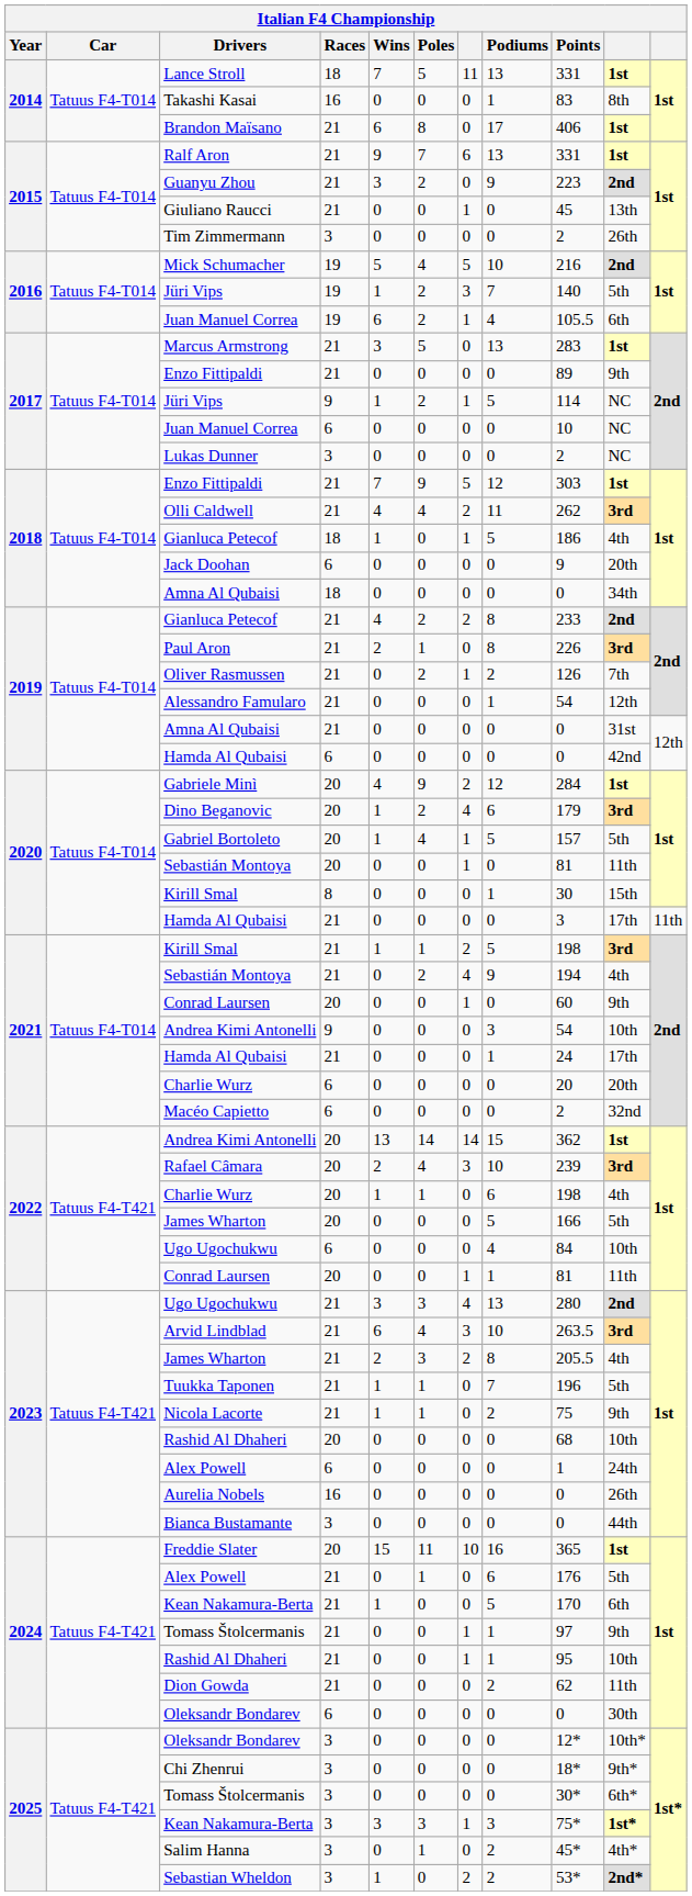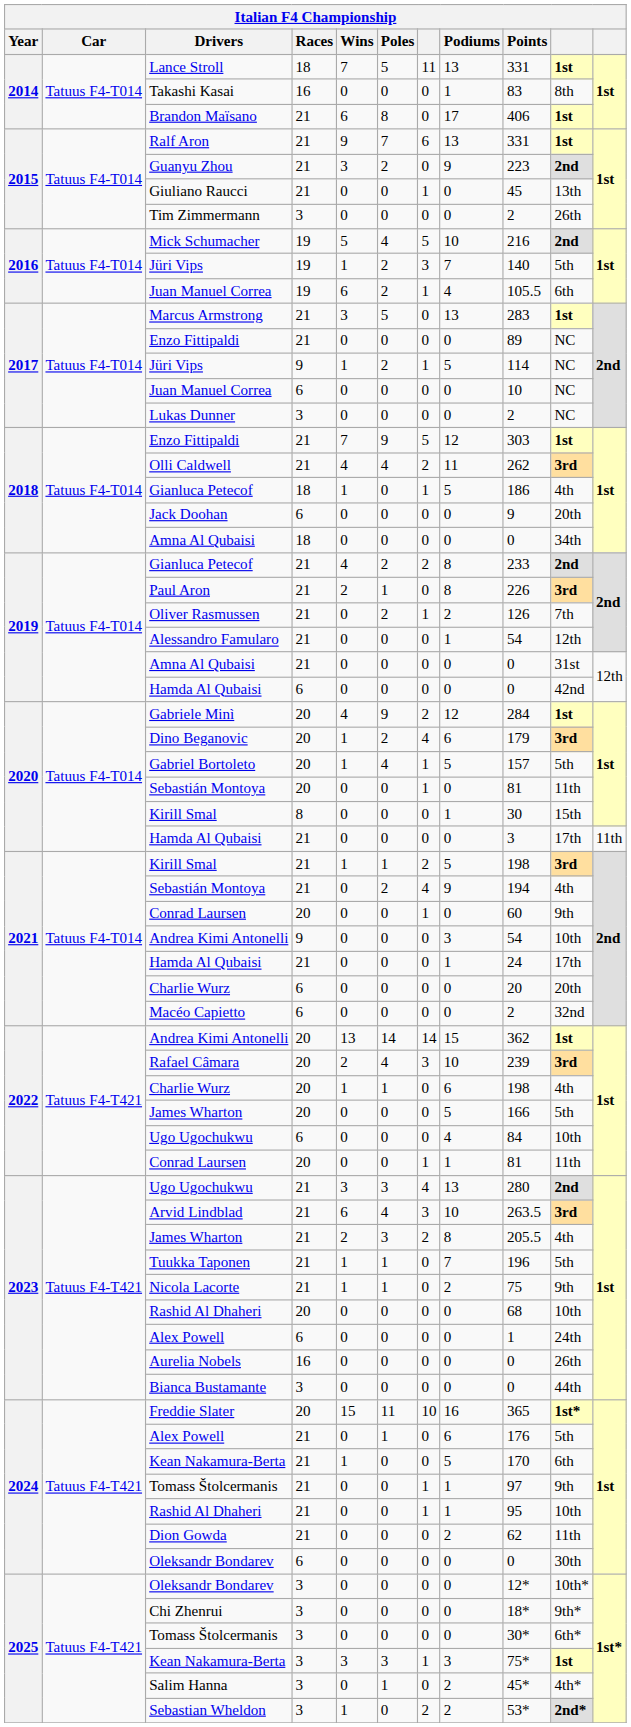 <table class="wikitable" style="font-size:85%">
 <tr>
 <th colspan=11><a href='#'>Italian F4 Championship</a></th>
 </tr>
 <tr>
 <th>Year</th>
 <th>Car</th>
 <th>Drivers</th>
 <th>Races</th>
 <th>Wins</th>
 <th>Poles</th>
 <th></th>
 <th>Podiums</th>
 <th>Points</th>
 <th></th>
 <th></th>
 </tr>
 <tr>
 <th rowspan=3><a href='#'>2014</a></th>
 <td rowspan=3 align=left><a href='#'>Tatuus F4-T014</a></td>
 <td align=left> <a href='#'>Lance Stroll</a></td>
 <td>18</td>
 <td>7</td>
 <td>5</td>
 <td>11</td>
 <td>13</td>
 <td>331</td>
 <td style="background:#FFFFBF;"><strong>1st</strong></td>
 <td rowspan=3 style="background:#FFFFBF;"><strong>1st</strong></td>
 </tr>
 <tr>
 <td align=left> Takashi Kasai</td>
 <td>16</td>
 <td>0</td>
 <td>0</td>
 <td>0</td>
 <td>1</td>
 <td>83</td>
 <td>8th</td>
 </tr>
 <tr>
 <td align=left> <a href='#'>Brandon Maïsano</a></td>
 <td>21</td>
 <td>6</td>
 <td>8</td>
 <td>0</td>
 <td>17</td>
 <td>406</td>
 <td style="background:#FFFFBF;"><strong>1st</strong></td>
 </tr>
 <tr>
 <th rowspan=4><a href='#'>2015</a></th>
 <td rowspan=4 align=left><a href='#'>Tatuus F4-T014</a></td>
 <td align=left> <a href='#'>Ralf Aron</a></td>
 <td>21</td>
 <td>9</td>
 <td>7</td>
 <td>6</td>
 <td>13</td>
 <td>331</td>
 <td style="background:#FFFFBF;"><strong>1st</strong></td>
 <td rowspan=4 style="background:#FFFFBF;"><strong>1st</strong></td>
 </tr>
 <tr>
 <td align=left> <a href='#'>Guanyu Zhou</a></td>
 <td>21</td>
 <td>3</td>
 <td>2</td>
 <td>0</td>
 <td>9</td>
 <td>223</td>
 <td style="background:#DFDFDF;"><strong>2nd</strong></td>
 </tr>
 <tr>
 <td align=left> Giuliano Raucci</td>
 <td>21</td>
 <td>0</td>
 <td>0</td>
 <td>1</td>
 <td>0</td>
 <td>45</td>
 <td>13th</td>
 </tr>
 <tr>
 <td align=left> Tim Zimmermann</td>
 <td>3</td>
 <td>0</td>
 <td>0</td>
 <td>0</td>
 <td>0</td>
 <td>2</td>
 <td>26th</td>
 </tr>
 <tr>
 <th rowspan=3><a href='#'>2016</a></th>
 <td rowspan=3 align=left><a href='#'>Tatuus F4-T014</a></td>
 <td align=left> <a href='#'>Mick Schumacher</a></td>
 <td>19</td>
 <td>5</td>
 <td>4</td>
 <td>5</td>
 <td>10</td>
 <td>216</td>
 <td style="background:#DFDFDF;"><strong>2nd</strong></td>
 <td rowspan=3 style="background:#FFFFBF;"><strong>1st</strong></td>
 </tr>
 <tr>
 <td align=left> <a href='#'>Jüri Vips</a></td>
 <td>19</td>
 <td>1</td>
 <td>2</td>
 <td>3</td>
 <td>7</td>
 <td>140</td>
 <td>5th</td>
 </tr>
 <tr>
 <td align=left> <a href='#'>Juan Manuel Correa</a></td>
 <td>19</td>
 <td>6</td>
 <td>2</td>
 <td>1</td>
 <td>4</td>
 <td>105.5</td>
 <td>6th</td>
 </tr>
 <tr>
 <th rowspan="5"><a href='#'>2017</a></th>
 <td rowspan="5"><a href='#'>Tatuus F4-T014</a></td>
 <td align=left> <a href='#'>Marcus Armstrong</a></td>
 <td>21</td>
 <td>3</td>
 <td>5</td>
 <td>0</td>
 <td>13</td>
 <td>283</td>
 <td style="background:#FFFFBF;"><strong>1st</strong></td>
 <td rowspan="5" style="background:#DFDFDF;"><strong>2nd</strong></td>
 </tr>
 <tr>
 <td align="left"> <a href='#'>Enzo Fittipaldi</a></td>
 <td>21</td>
 <td>0</td>
 <td>0</td>
 <td>0</td>
 <td>0</td>
 <td>89</td>
-<td>9th</td>
+<td>NC</td>
 </tr>
 <tr>
 <td align=left> <a href='#'>Jüri Vips</a></td>
 <td>9</td>
 <td>1</td>
 <td>2</td>
 <td>1</td>
 <td>5</td>
 <td>114</td>
 <td>NC</td>
 </tr>
 <tr>
 <td align=left> <a href='#'>Juan Manuel Correa</a></td>
 <td>6</td>
 <td>0</td>
 <td>0</td>
 <td>0</td>
 <td>0</td>
 <td>10</td>
 <td>NC</td>
 </tr>
 <tr>
 <td> <a href='#'>Lukas Dunner</a></td>
 <td>3</td>
 <td>0</td>
 <td>0</td>
 <td>0</td>
 <td>0</td>
 <td>2</td>
 <td>NC</td>
 </tr>
 <tr>
 <th rowspan="5"><a href='#'>2018</a></th>
 <td rowspan="5"><a href='#'>Tatuus F4-T014</a></td>
 <td align="left"> <a href='#'>Enzo Fittipaldi</a></td>
 <td>21</td>
 <td>7</td>
 <td>9</td>
 <td>5</td>
 <td>12</td>
 <td>303</td>
 <td style="background:#FFFFBF;"><strong>1st</strong></td>
 <td rowspan="5" style="background:#FFFFBF;"><strong>1st</strong></td>
 </tr>
 <tr>
 <td align="left"> <a href='#'>Olli Caldwell</a></td>
 <td>21</td>
 <td>4</td>
 <td>4</td>
 <td>2</td>
 <td>11</td>
 <td>262</td>
 <td style="background:#FFDF9F;"><strong>3rd</strong></td>
 </tr>
 <tr>
 <td align="left"> <a href='#'>Gianluca Petecof</a></td>
 <td>18</td>
 <td>1</td>
 <td>0</td>
 <td>1</td>
 <td>5</td>
 <td>186</td>
 <td>4th</td>
 </tr>
 <tr>
 <td align=left> <a href='#'>Jack Doohan</a></td>
 <td>6</td>
 <td>0</td>
 <td>0</td>
 <td>0</td>
 <td>0</td>
 <td>9</td>
 <td>20th</td>
 </tr>
 <tr>
 <td align=left> <a href='#'>Amna Al Qubaisi</a></td>
 <td>18</td>
 <td>0</td>
 <td>0</td>
 <td>0</td>
 <td>0</td>
 <td>0</td>
 <td>34th</td>
 </tr>
 <tr>
 <th rowspan="6"><a href='#'>2019</a></th>
 <td rowspan="6"><a href='#'>Tatuus F4-T014</a></td>
 <td align="left"> <a href='#'>Gianluca Petecof</a></td>
 <td>21</td>
 <td>4</td>
 <td>2</td>
 <td>2</td>
 <td>8</td>
 <td>233</td>
 <td style="background:#DFDFDF;"><strong>2nd</strong></td>
 <td style="background:#DFDFDF;" rowspan="4"><strong>2nd</strong></td>
 </tr>
 <tr>
 <td align="left"> <a href='#'>Paul Aron</a></td>
 <td>21</td>
 <td>2</td>
 <td>1</td>
 <td>0</td>
 <td>8</td>
 <td>226</td>
 <td style="background:#FFDF9F;"><strong>3rd</strong></td>
 </tr>
 <tr>
 <td align=left> <a href='#'>Oliver Rasmussen</a></td>
 <td>21</td>
 <td>0</td>
 <td>2</td>
 <td>1</td>
 <td>2</td>
 <td>126</td>
 <td>7th</td>
 </tr>
 <tr>
 <td align=left> <a href='#'>Alessandro Famularo</a></td>
 <td>21</td>
 <td>0</td>
 <td>0</td>
 <td>0</td>
 <td>1</td>
 <td>54</td>
 <td>12th</td>
 </tr>
 <tr>
 <td align="left"> <a href='#'>Amna Al Qubaisi</a></td>
 <td>21</td>
 <td>0</td>
 <td>0</td>
 <td>0</td>
 <td>0</td>
 <td>0</td>
 <td>31st</td>
 <td rowspan="2">12th</td>
 </tr>
 <tr>
 <td align="left"> <a href='#'>Hamda Al Qubaisi</a></td>
 <td>6</td>
 <td>0</td>
 <td>0</td>
 <td>0</td>
 <td>0</td>
 <td>0</td>
 <td>42nd</td>
 </tr>
 <tr>
 <th rowspan="6"><a href='#'>2020</a></th>
 <td rowspan="6"><a href='#'>Tatuus F4-T014</a></td>
 <td align="left"> <a href='#'>Gabriele Minì</a></td>
 <td>20</td>
 <td>4</td>
 <td>9</td>
 <td>2</td>
 <td>12</td>
 <td>284</td>
 <td style="background:#FFFFBF;"><strong>1st</strong></td>
 <td rowspan="5" style="background:#FFFFBF;"><strong>1st</strong></td>
 </tr>
 <tr>
 <td align="left"> <a href='#'>Dino Beganovic</a></td>
 <td>20</td>
 <td>1</td>
 <td>2</td>
 <td>4</td>
 <td>6</td>
 <td>179</td>
 <td style="background:#FFDF9F;"><strong>3rd</strong></td>
 </tr>
 <tr>
 <td align="left"> <a href='#'>Gabriel Bortoleto</a></td>
 <td>20</td>
 <td>1</td>
 <td>4</td>
 <td>1</td>
 <td>5</td>
 <td>157</td>
 <td>5th</td>
 </tr>
 <tr>
 <td align=left> <a href='#'>Sebastián Montoya</a></td>
 <td>20</td>
 <td>0</td>
 <td>0</td>
 <td>1</td>
 <td>0</td>
 <td>81</td>
 <td>11th</td>
 </tr>
 <tr>
 <td align="left"> <a href='#'>Kirill Smal</a></td>
 <td>8</td>
 <td>0</td>
 <td>0</td>
 <td>0</td>
 <td>1</td>
 <td>30</td>
 <td>15th</td>
 </tr>
 <tr>
 <td align=left> <a href='#'>Hamda Al Qubaisi</a></td>
 <td>21</td>
 <td>0</td>
 <td>0</td>
 <td>0</td>
 <td>0</td>
 <td>3</td>
 <td>17th</td>
 <td>11th</td>
 </tr>
 <tr>
 <th rowspan="7"><a href='#'>2021</a></th>
 <td rowspan="7"><a href='#'>Tatuus F4-T014</a></td>
 <td align="left"> <a href='#'>Kirill Smal</a></td>
 <td>21</td>
 <td>1</td>
 <td>1</td>
 <td>2</td>
 <td>5</td>
 <td>198</td>
 <td style="background:#FFDF9F;"><strong>3rd</strong></td>
 <td rowspan="7" style="background:#DFDFDF;"><strong>2nd</strong></td>
 </tr>
 <tr>
 <td align=left> <a href='#'>Sebastián Montoya</a></td>
 <td>21</td>
 <td>0</td>
 <td>2</td>
 <td>4</td>
 <td>9</td>
 <td>194</td>
 <td>4th</td>
 </tr>
 <tr>
 <td align="left"> <a href='#'>Conrad Laursen</a></td>
 <td>20</td>
 <td>0</td>
 <td>0</td>
 <td>1</td>
 <td>0</td>
 <td>60</td>
 <td>9th</td>
 </tr>
 <tr>
 <td align="left"> <a href='#'>Andrea Kimi Antonelli</a></td>
 <td>9</td>
 <td>0</td>
 <td>0</td>
 <td>0</td>
 <td>3</td>
 <td>54</td>
 <td>10th</td>
 </tr>
 <tr>
 <td align="left"> <a href='#'>Hamda Al Qubaisi</a></td>
 <td>21</td>
 <td>0</td>
 <td>0</td>
 <td>0</td>
 <td>1</td>
 <td>24</td>
 <td>17th</td>
 </tr>
 <tr>
 <td align="left"> <a href='#'>Charlie Wurz</a></td>
 <td>6</td>
 <td>0</td>
 <td>0</td>
 <td>0</td>
 <td>0</td>
 <td>20</td>
 <td>20th</td>
 </tr>
 <tr>
 <td align="left"> <a href='#'>Macéo Capietto</a></td>
 <td>6</td>
 <td>0</td>
 <td>0</td>
 <td>0</td>
 <td>0</td>
 <td>2</td>
 <td>32nd</td>
 </tr>
 <tr>
 <th rowspan="6"><a href='#'>2022</a></th>
 <td rowspan="6"><a href='#'>Tatuus F4-T421</a></td>
 <td> <a href='#'>Andrea Kimi Antonelli</a></td>
 <td>20</td>
 <td>13</td>
 <td>14</td>
 <td>14</td>
 <td>15</td>
 <td>362</td>
 <td style="background:#FFFFBF;"><strong>1st</strong></td>
 <td rowspan="6" style="background:#FFFFBF;"><strong>1st</strong></td>
 </tr>
 <tr>
 <td> <a href='#'>Rafael Câmara</a></td>
 <td>20</td>
 <td>2</td>
 <td>4</td>
 <td>3</td>
 <td>10</td>
 <td>239</td>
 <td style="background:#FFDF9F;"><strong>3rd</strong></td>
 </tr>
 <tr>
 <td> <a href='#'>Charlie Wurz</a></td>
 <td>20</td>
 <td>1</td>
 <td>1</td>
 <td>0</td>
 <td>6</td>
 <td>198</td>
 <td>4th</td>
 </tr>
 <tr>
 <td> <a href='#'>James Wharton</a></td>
 <td>20</td>
 <td>0</td>
 <td>0</td>
 <td>0</td>
 <td>5</td>
 <td>166</td>
 <td>5th</td>
 </tr>
 <tr>
 <td> <a href='#'>Ugo Ugochukwu</a></td>
 <td>6</td>
 <td>0</td>
 <td>0</td>
 <td>0</td>
 <td>4</td>
 <td>84</td>
 <td>10th</td>
 </tr>
 <tr>
 <td> <a href='#'>Conrad Laursen</a></td>
 <td>20</td>
 <td>0</td>
 <td>0</td>
 <td>1</td>
 <td>1</td>
 <td>81</td>
 <td>11th</td>
 </tr>
 <tr>
 <th rowspan="9"><a href='#'>2023</a></th>
 <td rowspan="9"><a href='#'>Tatuus F4-T421</a></td>
 <td> <a href='#'>Ugo Ugochukwu</a></td>
 <td>21</td>
 <td>3</td>
 <td>3</td>
 <td>4</td>
 <td>13</td>
 <td>280</td>
 <td style="background:#DFDFDF;"><strong>2nd</strong></td>
 <td rowspan="9" style="background:#FFFFBF;"><strong>1st</strong></td>
 </tr>
 <tr>
 <td> <a href='#'>Arvid Lindblad</a></td>
 <td>21</td>
 <td>6</td>
 <td>4</td>
 <td>3</td>
 <td>10</td>
 <td>263.5</td>
 <td style="background:#FFDF9F;"><strong>3rd</strong></td>
 </tr>
 <tr>
 <td> <a href='#'>James Wharton</a></td>
 <td>21</td>
 <td>2</td>
 <td>3</td>
 <td>2</td>
 <td>8</td>
 <td>205.5</td>
 <td>4th</td>
 </tr>
 <tr>
 <td> <a href='#'>Tuukka Taponen</a></td>
 <td>21</td>
 <td>1</td>
 <td>1</td>
 <td>0</td>
 <td>7</td>
 <td>196</td>
 <td>5th</td>
 </tr>
 <tr>
 <td> <a href='#'>Nicola Lacorte</a></td>
 <td>21</td>
 <td>1</td>
 <td>1</td>
 <td>0</td>
 <td>2</td>
 <td>75</td>
 <td>9th</td>
 </tr>
 <tr>
 <td> <a href='#'>Rashid Al Dhaheri</a></td>
 <td>20</td>
 <td>0</td>
 <td>0</td>
 <td>0</td>
 <td>0</td>
 <td>68</td>
 <td>10th</td>
 </tr>
 <tr>
 <td> <a href='#'>Alex Powell</a></td>
 <td>6</td>
 <td>0</td>
 <td>0</td>
 <td>0</td>
 <td>0</td>
 <td>1</td>
 <td>24th</td>
 </tr>
 <tr>
 <td> <a href='#'>Aurelia Nobels</a></td>
 <td>16</td>
 <td>0</td>
 <td>0</td>
 <td>0</td>
 <td>0</td>
 <td>0</td>
 <td>26th</td>
 </tr>
 <tr>
 <td> <a href='#'>Bianca Bustamante</a></td>
 <td>3</td>
 <td>0</td>
 <td>0</td>
 <td>0</td>
 <td>0</td>
 <td>0</td>
 <td>44th</td>
 </tr>
 <tr>
 <th rowspan="7"><a href='#'>2024</a></th>
 <td rowspan="7"><a href='#'>Tatuus F4-T421</a></td>
 <td> <a href='#'>Freddie Slater</a></td>
 <td>20</td>
 <td>15</td>
 <td>11</td>
 <td>10</td>
 <td>16</td>
 <td>365</td>
-<td style="background:#FFFFBF;"><strong>1st</strong></td>
+<td style="background:#FFFFBF;"><strong>1st*</strong></td>
 <td rowspan="7" style="background:#FFFFBF;"><strong>1st</strong></td>
 </tr>
 <tr>
 <td> <a href='#'>Alex Powell</a></td>
 <td>21</td>
 <td>0</td>
 <td>1</td>
 <td>0</td>
 <td>6</td>
 <td>176</td>
 <td>5th</td>
 </tr>
 <tr>
 <td> <a href='#'>Kean Nakamura-Berta</a></td>
 <td>21</td>
 <td>1</td>
 <td>0</td>
 <td>0</td>
 <td>5</td>
 <td>170</td>
 <td>6th</td>
 </tr>
 <tr>
 <td> Tomass Štolcermanis</td>
 <td>21</td>
 <td>0</td>
 <td>0</td>
 <td>1</td>
 <td>1</td>
 <td>97</td>
 <td>9th</td>
 </tr>
 <tr>
 <td> <a href='#'>Rashid Al Dhaheri</a></td>
 <td>21</td>
 <td>0</td>
 <td>0</td>
 <td>1</td>
 <td>1</td>
 <td>95</td>
 <td>10th</td>
 </tr>
 <tr>
 <td> <a href='#'>Dion Gowda</a></td>
 <td>21</td>
 <td>0</td>
 <td>0</td>
 <td>0</td>
 <td>2</td>
 <td>62</td>
 <td>11th</td>
 </tr>
 <tr>
 <td> <a href='#'>Oleksandr Bondarev</a></td>
 <td>6</td>
 <td>0</td>
 <td>0</td>
 <td>0</td>
 <td>0</td>
 <td>0</td>
 <td>30th</td>
 </tr>
 <tr>
 <th rowspan="6"><a href='#'>2025</a></th>
 <td rowspan="6"><a href='#'>Tatuus F4-T421</a></td>
 <td> <a href='#'>Oleksandr Bondarev</a></td>
 <td>3</td>
 <td>0</td>
 <td>0</td>
 <td>0</td>
 <td>0</td>
 <td>12*</td>
 <td>10th*</td>
 <td rowspan="6" style="background:#FFFFBF;"><strong>1st*</strong></td>
 </tr>
 <tr>
 <td> Chi Zhenrui</td>
 <td>3</td>
 <td>0</td>
 <td>0</td>
 <td>0</td>
 <td>0</td>
 <td>18*</td>
 <td>9th*</td>
 </tr>
 <tr>
 <td> Tomass Štolcermanis</td>
 <td>3</td>
 <td>0</td>
 <td>0</td>
 <td>0</td>
 <td>0</td>
 <td>30*</td>
 <td>6th*</td>
 </tr>
 <tr>
 <td> <a href='#'>Kean Nakamura-Berta</a></td>
 <td>3</td>
 <td>3</td>
 <td>3</td>
 <td>1</td>
 <td>3</td>
 <td>75*</td>
-<td style="background:#FFFFBF;"><strong>1st*</strong></td>
+<td style="background:#FFFFBF;"><strong>1st</strong></td>
 </tr>
 <tr>
 <td> Salim Hanna</td>
 <td>3</td>
 <td>0</td>
 <td>1</td>
 <td>0</td>
 <td>2</td>
 <td>45*</td>
 <td>4th*</td>
 </tr>
 <tr>
 <td> <a href='#'>Sebastian Wheldon</a></td>
 <td>3</td>
 <td>1</td>
 <td>0</td>
 <td>2</td>
 <td>2</td>
 <td>53*</td>
 <td style="background:#DFDFDF"><strong>2nd*</strong></td>
 </tr>
 </table>
